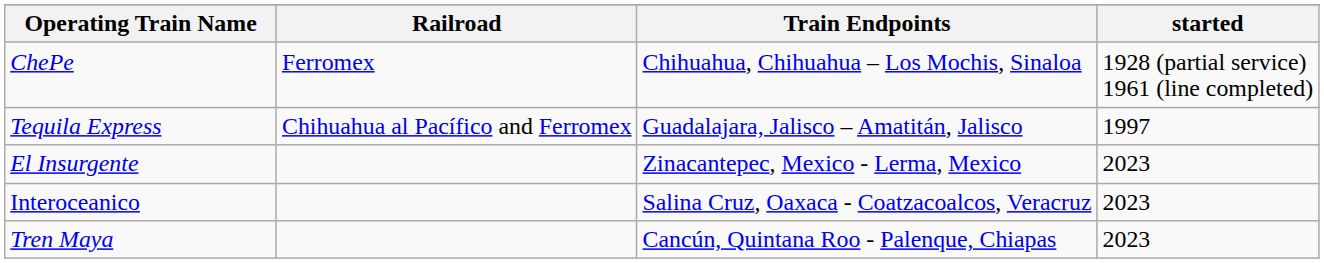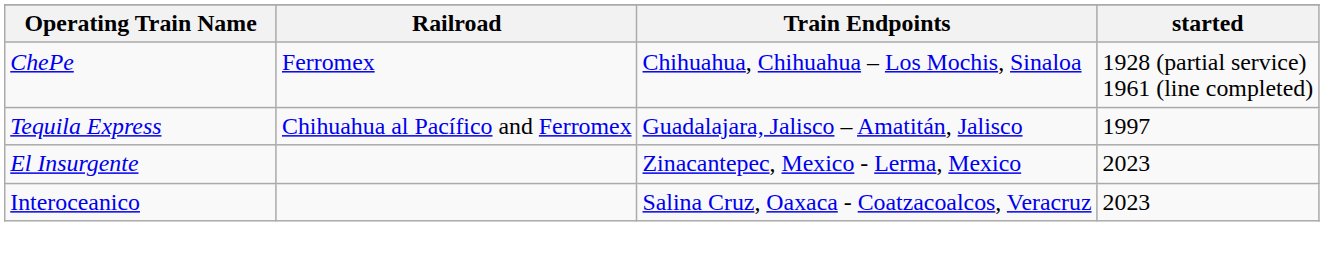 <table class="wikitable">
 <tr>
 </tr>
 <tr valign="top">
 <th width="175px">Operating Train Name</th>
 <th>Railroad</th>
 <th>Train Endpoints</th>
 <th>started</th>
 </tr>
 <tr valign="top">
 <td><em><a href='#'>ChePe</a></em></td>
 <td><a href='#'>Ferromex</a></td>
 <td><a href='#'>Chihuahua</a>, <a href='#'>Chihuahua</a> – <a href='#'>Los Mochis</a>, <a href='#'>Sinaloa</a></td>
 <td>1928 (partial service)<br>1961 (line completed)</td>
 </tr>
 <tr valign="top">
 <td><em><a href='#'>Tequila Express</a></em></td>
 <td><a href='#'>Chihuahua al Pacífico</a> and <a href='#'>Ferromex</a></td>
 <td><a href='#'>Guadalajara, Jalisco</a> – <a href='#'>Amatitán</a>, <a href='#'>Jalisco</a></td>
 <td>1997</td>
 </tr>
 <tr valign="top">
 <td><em><a href='#'>El Insurgente</a></em></td>
 <td></td>
 <td><a href='#'>Zinacantepec</a>,  <a href='#'>Mexico</a> - <a href='#'>Lerma</a>,  <a href='#'>Mexico</a></td>
 <td>2023</td>
 </tr>
 <tr valign="top">
 <td><a href='#'>Interoceanico</a></td>
 <td></td>
 <td><a href='#'>Salina Cruz</a>, <a href='#'>Oaxaca</a> - <a href='#'>Coatzacoalcos</a>, <a href='#'>Veracruz</a></td>
 <td>2023</td>
 </tr>
-<tr valign="top">
-<td><em><a href='#'>Tren Maya</a></em></td>
-<td></td>
-<td><a href='#'>Cancún, Quintana Roo</a> - <a href='#'>Palenque, Chiapas</a></td>
-<td>2023</td>
-</tr>
 </table>
